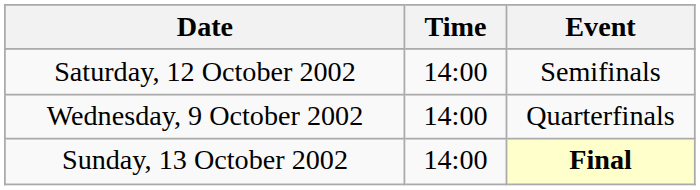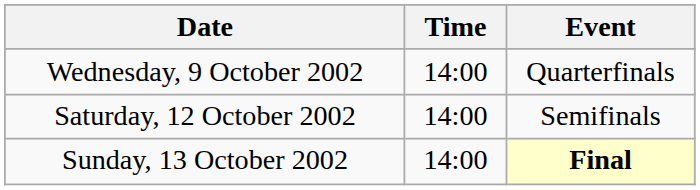 <table class = "wikitable" style="text-align:center;">
 <tr>
 <th width=220>Date</th>
 <th width=50>Time</th>
 <th width=100>Event</th>
 </tr>
 <tr>
+<td>Wednesday, 9 October 2002</td>
+<td>14:00</td>
+<td>Quarterfinals</td>
+</tr>
+<tr>
 <td>Saturday, 12 October 2002</td>
 <td>14:00</td>
 <td>Semifinals</td>
-</tr>
-<tr>
-<td>Wednesday, 9 October 2002</td>
-<td>14:00</td>
-<td>Quarterfinals</td>
 </tr>
 <tr>
 <td>Sunday, 13 October 2002</td>
 <td>14:00</td>
 <td bgcolor=ffffcc><strong>Final</strong></td>
 </tr>
 </table>
